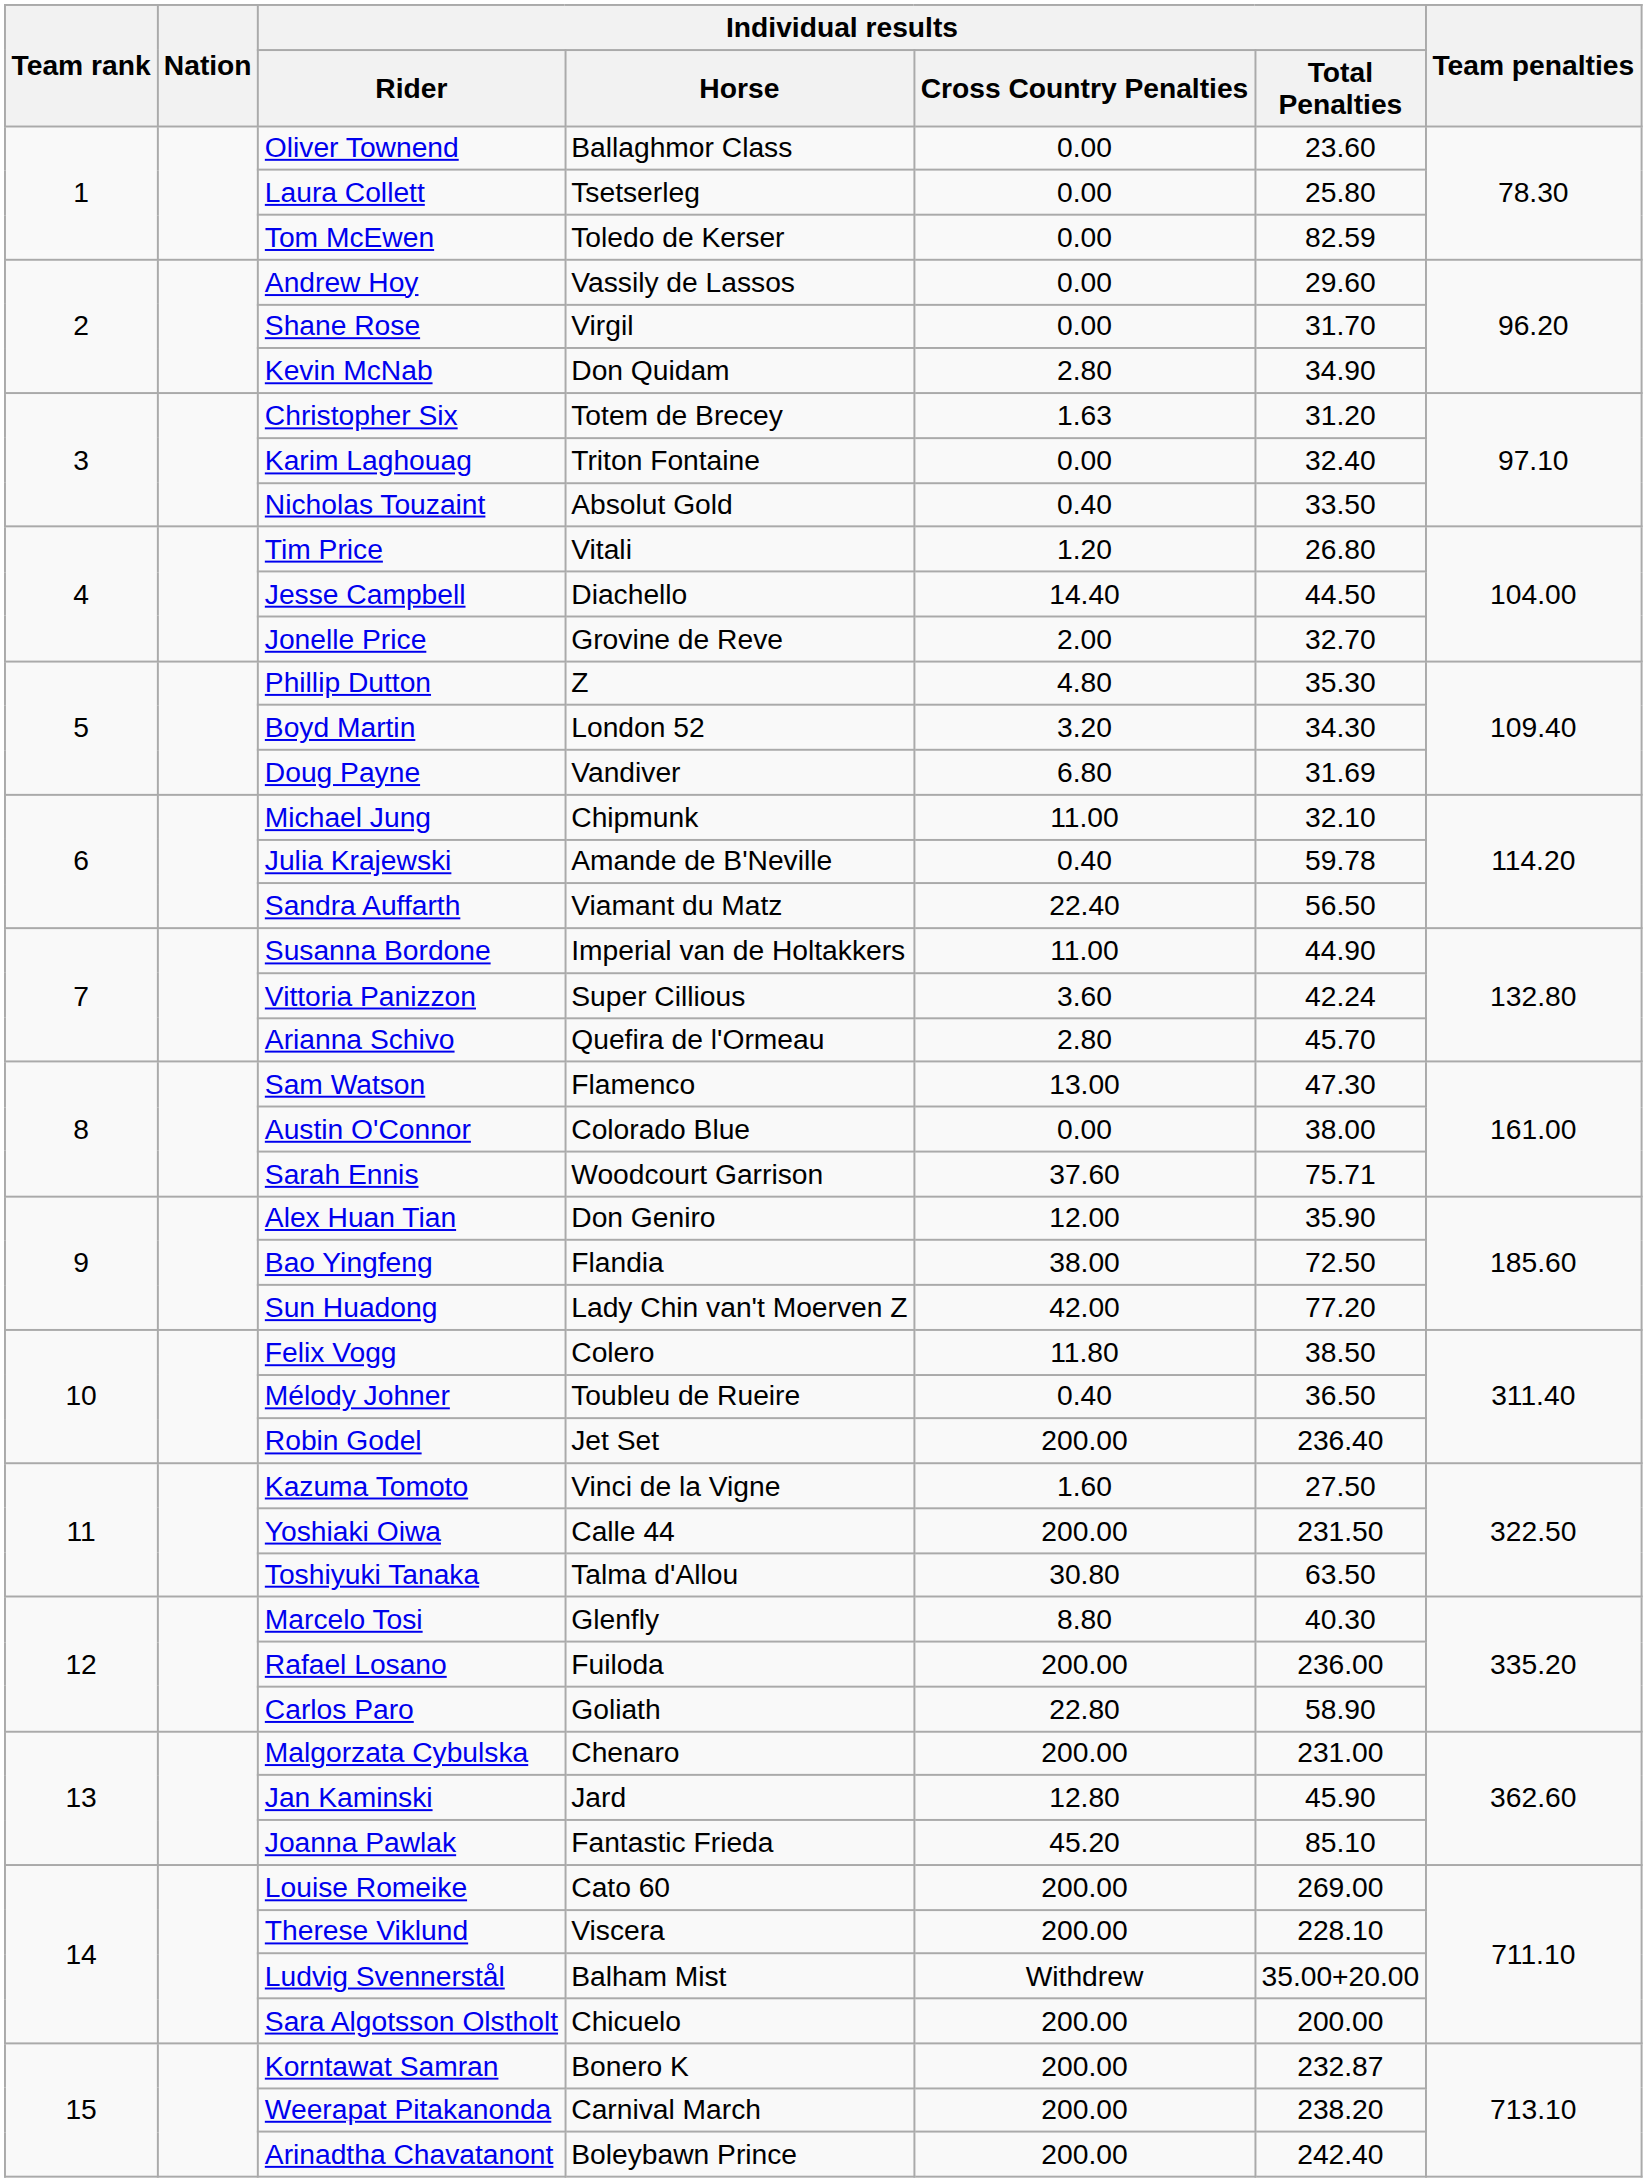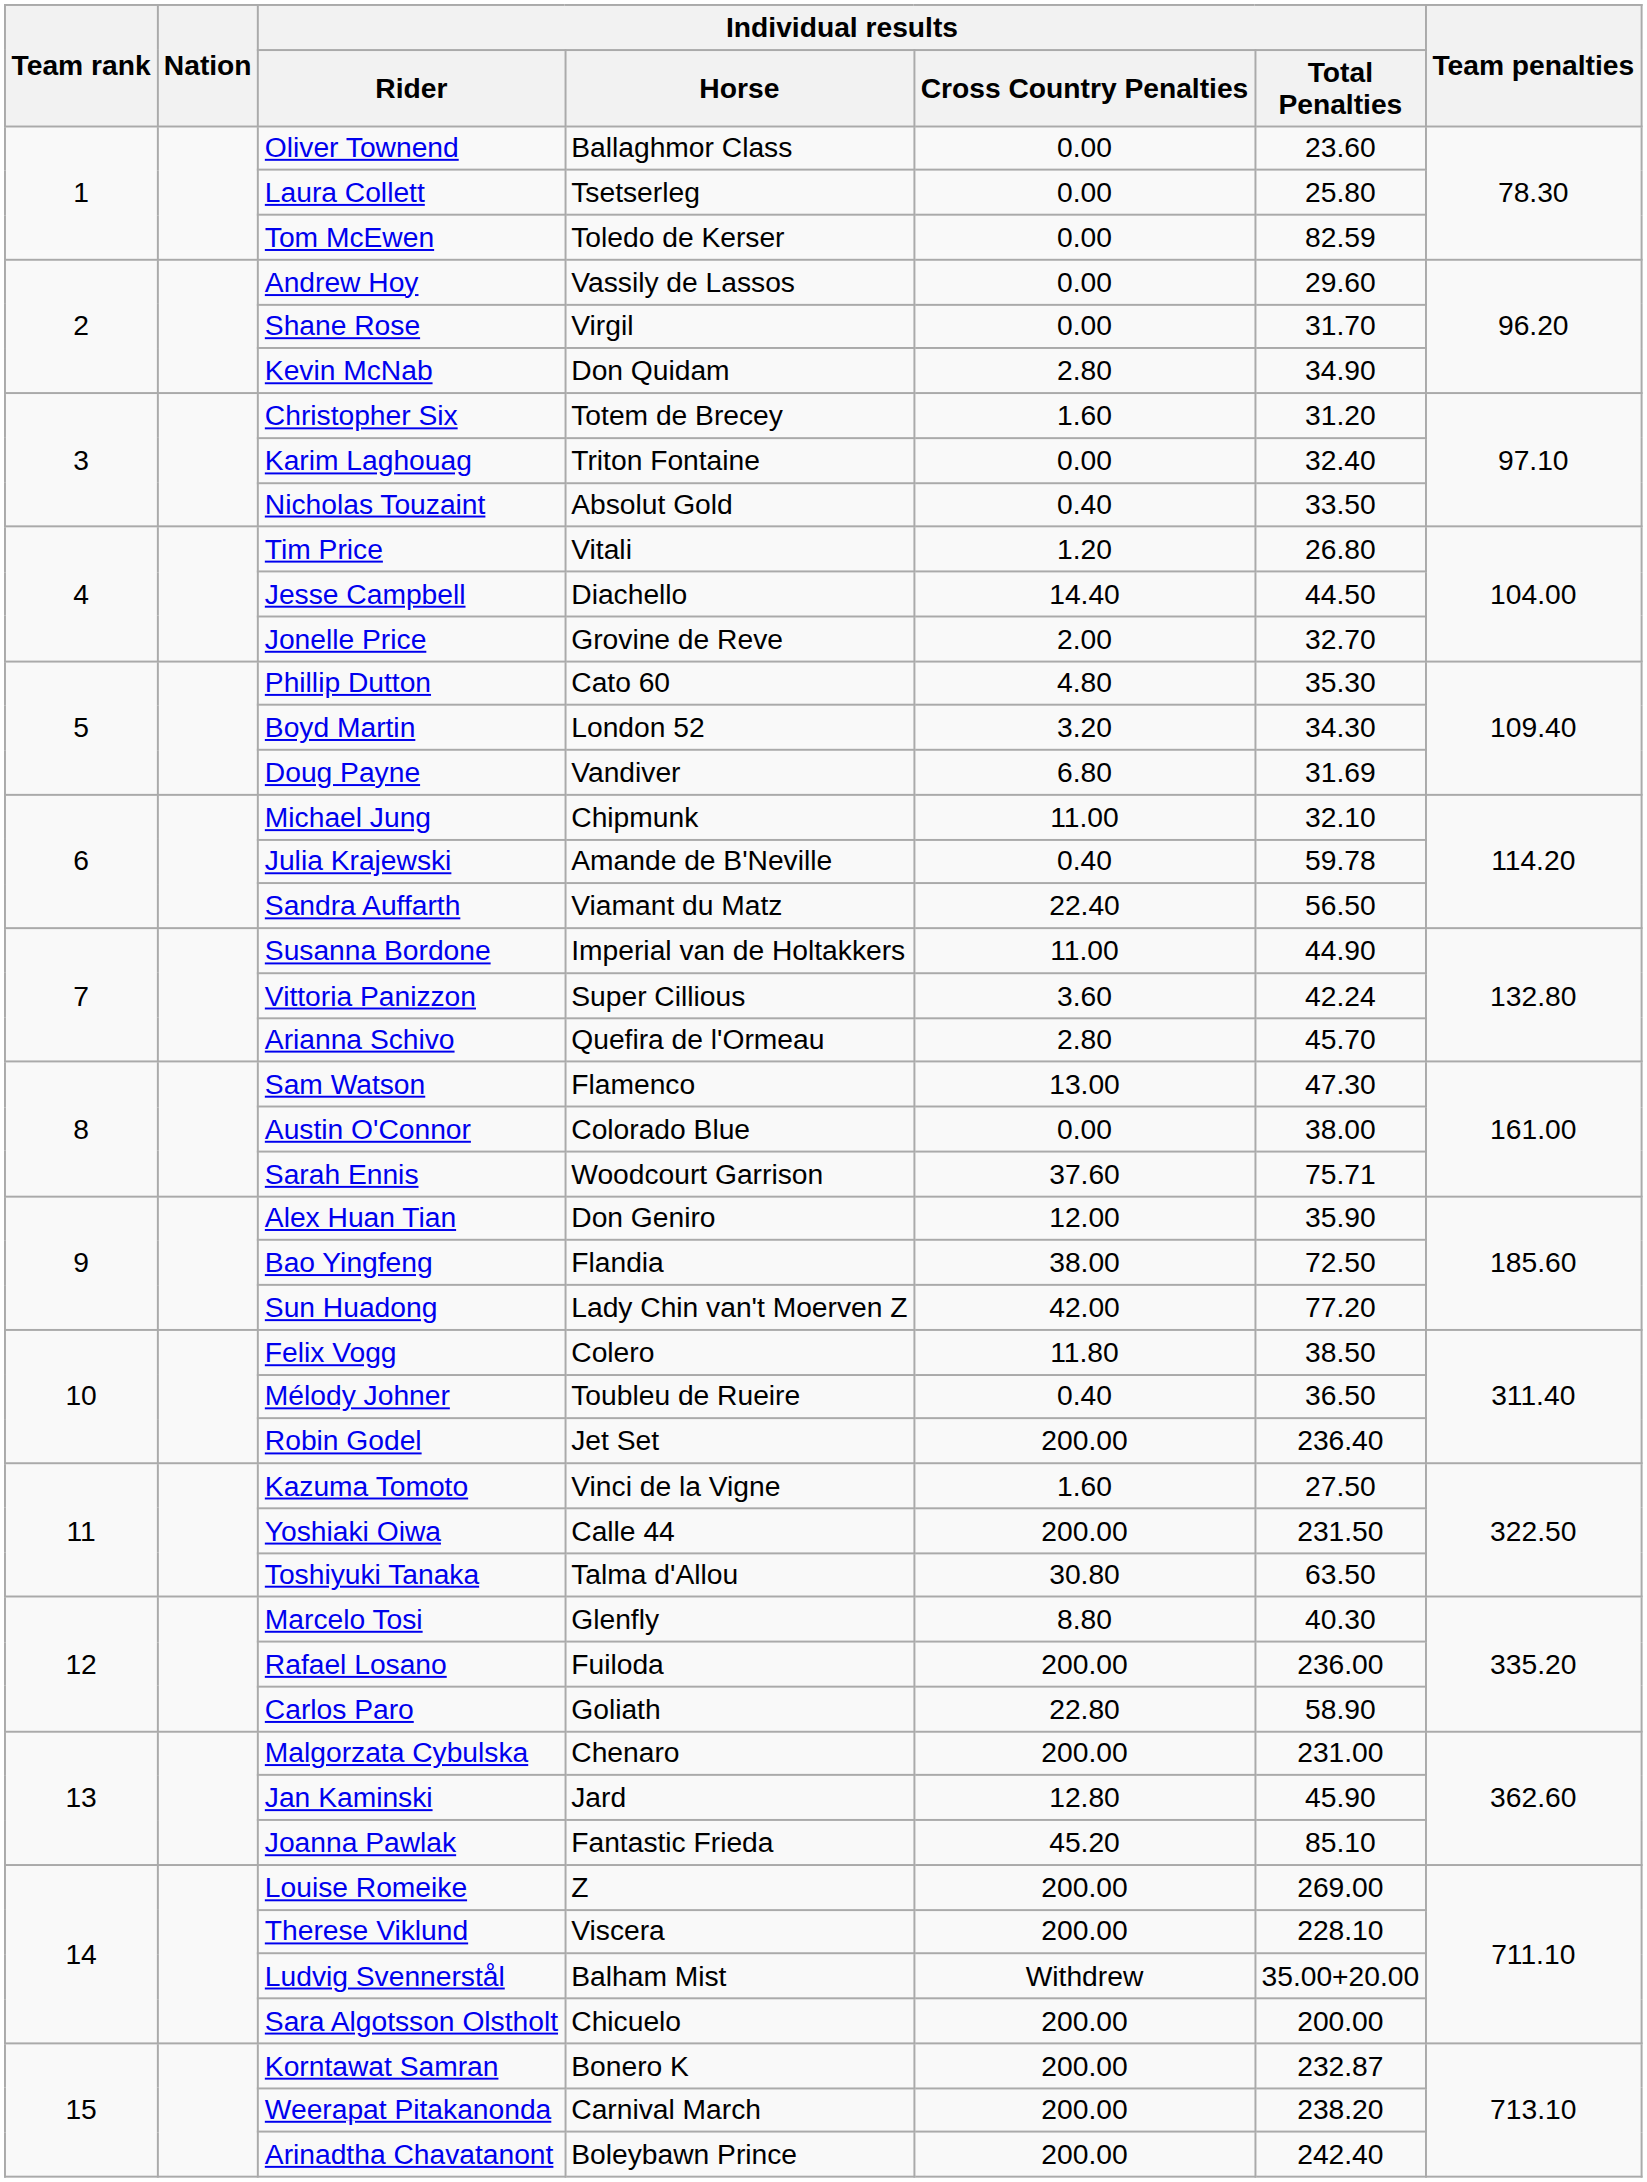 <table class="wikitable" style="font-size:90%">
 <tr>
 <th rowspan="2">Team rank</th>
 <th rowspan="2">Nation</th>
 <th colspan="4">Individual results</th>
 <th rowspan="2">Team penalties</th>
 </tr>
 <tr>
 <th>Rider</th>
 <th>Horse</th>
 <th>Cross Country Penalties</th>
 <th>Total<br>Penalties</th>
 </tr>
 <tr>
 <td rowspan="3" align="center">1</td>
 <td rowspan="3"></td>
 <td><a href='#'>Oliver Townend</a></td>
 <td>Ballaghmor Class</td>
 <td align="center">0.00</td>
 <td align="center">23.60</td>
 <td rowspan="3" align="center">78.30</td>
 </tr>
 <tr>
 <td><a href='#'>Laura Collett</a></td>
 <td>Tsetserleg</td>
 <td align="center">0.00</td>
 <td align="center">25.80</td>
 </tr>
 <tr>
 <td><a href='#'>Tom McEwen</a></td>
 <td>Toledo de Kerser</td>
 <td align="center">0.00</td>
 <td align="center">82.59</td>
 </tr>
 <tr>
 <td rowspan="3" align="center">2</td>
 <td rowspan="3"></td>
 <td><a href='#'>Andrew Hoy</a></td>
 <td>Vassily de Lassos</td>
 <td align="center">0.00</td>
 <td align="center">29.60</td>
 <td rowspan="3" align="center">96.20</td>
 </tr>
 <tr>
 <td><a href='#'>Shane Rose</a></td>
 <td>Virgil</td>
 <td align="center">0.00</td>
 <td align="center">31.70</td>
 </tr>
 <tr>
 <td><a href='#'>Kevin McNab</a></td>
 <td>Don Quidam</td>
 <td align="center">2.80</td>
 <td align="center">34.90</td>
 </tr>
 <tr>
 <td rowspan="3" align="center">3</td>
 <td rowspan="3"></td>
 <td><a href='#'>Christopher Six</a></td>
 <td>Totem de Brecey</td>
-<td align="center">1.63</td>
+<td align="center">1.60</td>
 <td align="center">31.20</td>
 <td rowspan="3" align="center">97.10</td>
 </tr>
 <tr>
 <td><a href='#'>Karim Laghouag</a></td>
 <td>Triton Fontaine</td>
 <td align="center">0.00</td>
 <td align="center">32.40</td>
 </tr>
 <tr>
 <td><a href='#'>Nicholas Touzaint</a></td>
 <td>Absolut Gold</td>
 <td align="center">0.40</td>
 <td align="center">33.50</td>
 </tr>
 <tr>
 <td rowspan="3" align="center">4</td>
 <td rowspan="3"></td>
 <td><a href='#'>Tim Price</a></td>
 <td>Vitali</td>
 <td align="center">1.20</td>
 <td align="center">26.80</td>
 <td rowspan="3" align="center">104.00</td>
 </tr>
 <tr>
 <td><a href='#'>Jesse Campbell</a></td>
 <td>Diachello</td>
 <td align="center">14.40</td>
 <td align="center">44.50</td>
 </tr>
 <tr>
 <td><a href='#'>Jonelle Price</a></td>
 <td>Grovine de Reve</td>
 <td align="center">2.00</td>
 <td align="center">32.70</td>
 </tr>
 <tr>
 <td rowspan="3" align="center">5</td>
 <td rowspan="3"></td>
 <td><a href='#'>Phillip Dutton</a></td>
-<td>Z</td>
+<td>Cato 60</td>
 <td align="center">4.80</td>
 <td align="center">35.30</td>
 <td rowspan="3" align="center">109.40</td>
 </tr>
 <tr>
 <td><a href='#'>Boyd Martin</a></td>
 <td>London 52</td>
 <td align="center">3.20</td>
 <td align="center">34.30</td>
 </tr>
 <tr>
 <td><a href='#'>Doug Payne</a></td>
 <td>Vandiver</td>
 <td align="center">6.80</td>
 <td align="center">31.69</td>
 </tr>
 <tr>
 <td rowspan="3" align="center">6</td>
 <td rowspan="3"></td>
 <td><a href='#'>Michael Jung</a></td>
 <td>Chipmunk</td>
 <td align="center">11.00</td>
 <td align="center">32.10</td>
 <td rowspan="3" align="center">114.20</td>
 </tr>
 <tr>
 <td><a href='#'>Julia Krajewski</a></td>
 <td>Amande de B'Neville</td>
 <td align="center">0.40</td>
 <td align="center">59.78</td>
 </tr>
 <tr>
 <td><a href='#'>Sandra Auffarth</a></td>
 <td>Viamant du Matz</td>
 <td align="center">22.40</td>
 <td align="center">56.50</td>
 </tr>
 <tr>
 <td rowspan="3" align="center">7</td>
 <td rowspan="3"></td>
 <td><a href='#'>Susanna Bordone</a></td>
 <td>Imperial van de Holtakkers</td>
 <td align="center">11.00</td>
 <td align="center">44.90</td>
 <td rowspan="3" align="center">132.80</td>
 </tr>
 <tr>
 <td><a href='#'>Vittoria Panizzon</a></td>
 <td>Super Cillious</td>
 <td align="center">3.60</td>
 <td align="center">42.24</td>
 </tr>
 <tr>
 <td><a href='#'>Arianna Schivo</a></td>
 <td>Quefira de l'Ormeau</td>
 <td align="center">2.80</td>
 <td align="center">45.70</td>
 </tr>
 <tr>
 <td rowspan="3" align="center">8</td>
 <td rowspan="3"></td>
 <td><a href='#'>Sam Watson</a></td>
 <td>Flamenco</td>
 <td align="center">13.00</td>
 <td align="center">47.30</td>
 <td rowspan="3" align="center">161.00</td>
 </tr>
 <tr>
 <td><a href='#'>Austin O'Connor</a></td>
 <td>Colorado Blue</td>
 <td align="center">0.00</td>
 <td align="center">38.00</td>
 </tr>
 <tr>
 <td><a href='#'>Sarah Ennis</a></td>
 <td>Woodcourt Garrison</td>
 <td align="center">37.60</td>
 <td align="center">75.71</td>
 </tr>
 <tr>
 <td rowspan="3" align="center">9</td>
 <td rowspan="3"></td>
 <td><a href='#'>Alex Huan Tian</a></td>
 <td>Don Geniro</td>
 <td align="center">12.00</td>
 <td align="center">35.90</td>
 <td rowspan="3" align="center">185.60</td>
 </tr>
 <tr>
 <td><a href='#'>Bao Yingfeng</a></td>
 <td>Flandia</td>
 <td align="center">38.00</td>
 <td align="center">72.50</td>
 </tr>
 <tr>
 <td><a href='#'>Sun Huadong</a></td>
 <td>Lady Chin van't Moerven Z</td>
 <td align="center">42.00</td>
 <td align="center">77.20</td>
 </tr>
 <tr>
 <td rowspan="3" align="center">10</td>
 <td rowspan="3"></td>
 <td><a href='#'>Felix Vogg</a></td>
 <td>Colero</td>
 <td align="center">11.80</td>
 <td align="center">38.50</td>
 <td rowspan="3" align="center">311.40</td>
 </tr>
 <tr>
 <td><a href='#'>Mélody Johner</a></td>
 <td>Toubleu de Rueire</td>
 <td align="center">0.40</td>
 <td align="center">36.50</td>
 </tr>
 <tr>
 <td><a href='#'>Robin Godel</a></td>
 <td>Jet Set</td>
 <td align="center">200.00</td>
 <td align="center">236.40</td>
 </tr>
 <tr>
 <td rowspan="3" align="center">11</td>
 <td rowspan="3"></td>
 <td><a href='#'>Kazuma Tomoto</a></td>
 <td>Vinci de la Vigne</td>
 <td align="center">1.60</td>
 <td align="center">27.50</td>
 <td rowspan="3" align="center">322.50</td>
 </tr>
 <tr>
 <td><a href='#'>Yoshiaki Oiwa</a></td>
 <td>Calle 44</td>
 <td align="center">200.00</td>
 <td align="center">231.50</td>
 </tr>
 <tr>
 <td><a href='#'>Toshiyuki Tanaka</a></td>
 <td>Talma d'Allou</td>
 <td align="center">30.80</td>
 <td align="center">63.50</td>
 </tr>
 <tr>
 <td rowspan="3" align="center">12</td>
 <td rowspan="3"></td>
 <td><a href='#'>Marcelo Tosi</a></td>
 <td>Glenfly</td>
 <td align="center">8.80</td>
 <td align="center">40.30</td>
 <td rowspan="3" align="center">335.20</td>
 </tr>
 <tr>
 <td><a href='#'>Rafael Losano</a></td>
 <td>Fuiloda</td>
 <td align="center">200.00</td>
 <td align="center">236.00</td>
 </tr>
 <tr>
 <td><a href='#'>Carlos Paro</a></td>
 <td>Goliath</td>
 <td align="center">22.80</td>
 <td align="center">58.90</td>
 </tr>
 <tr>
 <td rowspan="3" align="center">13</td>
 <td rowspan="3"></td>
 <td><a href='#'>Malgorzata Cybulska</a></td>
 <td>Chenaro</td>
 <td align="center">200.00</td>
 <td align="center">231.00</td>
 <td rowspan="3" align="center">362.60</td>
 </tr>
 <tr>
 <td><a href='#'>Jan Kaminski</a></td>
 <td>Jard</td>
 <td align="center">12.80</td>
 <td align="center">45.90</td>
 </tr>
 <tr>
 <td><a href='#'>Joanna Pawlak</a></td>
 <td>Fantastic Frieda</td>
 <td align="center">45.20</td>
 <td align="center">85.10</td>
 </tr>
 <tr>
 <td rowspan="4" align="center">14</td>
 <td rowspan="4"></td>
 <td><a href='#'>Louise Romeike</a></td>
-<td>Cato 60</td>
+<td>Z</td>
 <td align="center">200.00</td>
 <td align="center">269.00</td>
 <td rowspan="4" align="center">711.10</td>
 </tr>
 <tr>
 <td><a href='#'>Therese Viklund</a></td>
 <td>Viscera</td>
 <td align="center">200.00</td>
 <td align="center">228.10</td>
 </tr>
 <tr>
 <td><a href='#'>Ludvig Svennerstål</a></td>
 <td>Balham Mist</td>
 <td align="center">Withdrew</td>
 <td align="center">35.00+20.00</td>
 </tr>
 <tr>
 <td><a href='#'>Sara Algotsson Olstholt</a></td>
 <td>Chicuelo</td>
 <td align="center">200.00</td>
 <td align="center">200.00</td>
 </tr>
 <tr>
 <td rowspan="3" align="center">15</td>
 <td rowspan="3"></td>
 <td><a href='#'>Korntawat Samran</a></td>
 <td>Bonero K</td>
 <td align="center">200.00</td>
 <td align="center">232.87</td>
 <td rowspan="3" align="center">713.10</td>
 </tr>
 <tr>
 <td><a href='#'>Weerapat Pitakanonda</a></td>
 <td>Carnival March</td>
 <td align="center">200.00</td>
 <td align="center">238.20</td>
 </tr>
 <tr>
 <td><a href='#'>Arinadtha Chavatanont</a></td>
 <td>Boleybawn Prince</td>
 <td align="center">200.00</td>
 <td align="center">242.40</td>
 </tr>
 </table>
